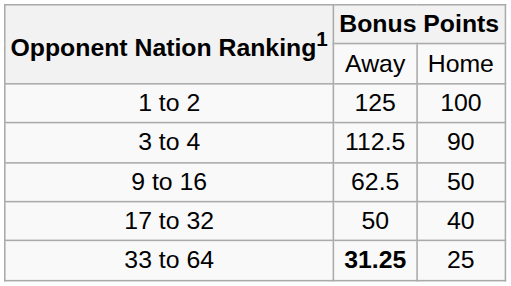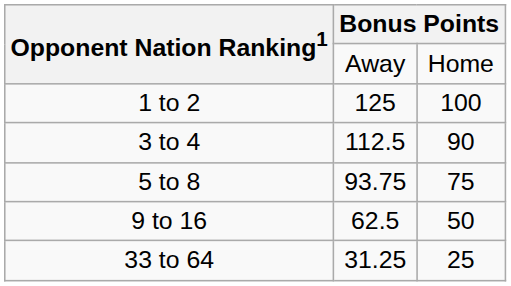 <table class="wikitable" style=text-align:center;>
 <tr>
 <th rowspan=2>Opponent Nation Ranking<sup>1</sup></th>
 <th colspan=2>Bonus Points</th>
 </tr>
 <tr>
 <td>Away</td>
 <td>Home</td>
 </tr>
 <tr>
 <td>1 to 2</td>
 <td>125</td>
 <td>100</td>
 </tr>
 <tr>
 <td>3 to 4</td>
 <td>112.5</td>
 <td>90</td>
 </tr>
 <tr>
+<td>5 to 8</td>
+<td>93.75</td>
+<td>75</td>
+</tr>
+<tr>
 <td>9 to 16</td>
 <td>62.5</td>
 <td>50</td>
 </tr>
 <tr>
-<td>17 to 32</td>
-<td>50</td>
-<td>40</td>
-</tr>
-<tr>
 <td>33 to 64</td>
-<td><strong>31.25</strong></td>
+<td>31.25</td>
 <td>25</td>
 </tr>
 </table>
